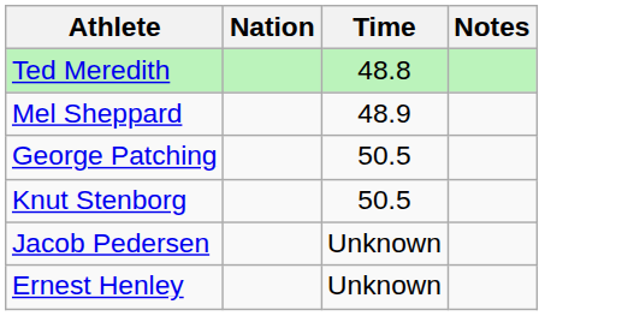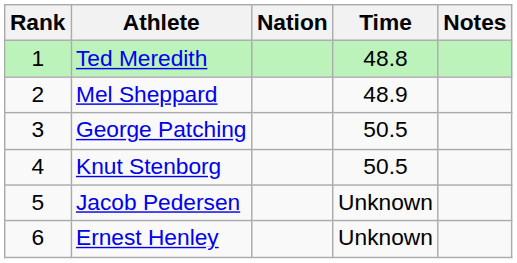 <table class="wikitable sortable" style="text-align:center">
 <tr>
+<th>Rank</th>
 <th>Athlete</th>
 <th>Nation</th>
 <th>Time</th>
 <th>Notes</th>
 </tr>
 <tr bgcolor=bbf3bb>
+<td>1</td>
 <td align=left><a href='#'>Ted Meredith</a></td>
 <td align=left></td>
 <td>48.8</td>
 <td></td>
 </tr>
 <tr>
+<td>2</td>
 <td align=left><a href='#'>Mel Sheppard</a></td>
 <td align=left></td>
 <td>48.9</td>
 <td></td>
 </tr>
 <tr>
+<td>3</td>
 <td align=left><a href='#'>George Patching</a></td>
 <td align=left></td>
 <td>50.5</td>
 <td></td>
 </tr>
 <tr>
+<td>4</td>
 <td align=left><a href='#'>Knut Stenborg</a></td>
 <td align=left></td>
 <td>50.5</td>
 <td></td>
 </tr>
 <tr>
+<td>5</td>
 <td align=left><a href='#'>Jacob Pedersen</a></td>
 <td align=left></td>
 <td>Unknown</td>
 <td></td>
 </tr>
 <tr>
+<td>6</td>
 <td align=left><a href='#'>Ernest Henley</a></td>
 <td align=left></td>
 <td>Unknown</td>
 <td></td>
 </tr>
 </table>
